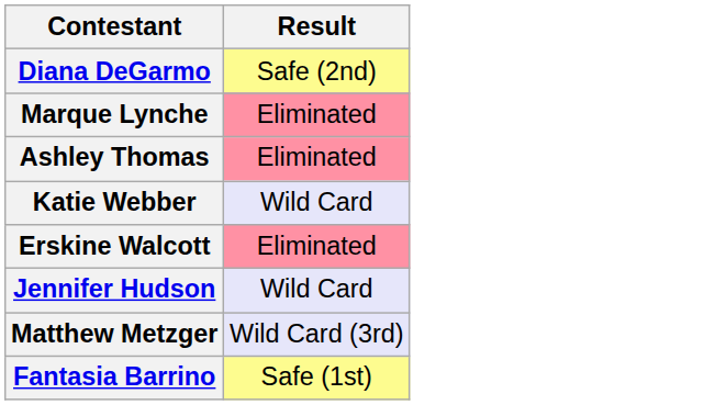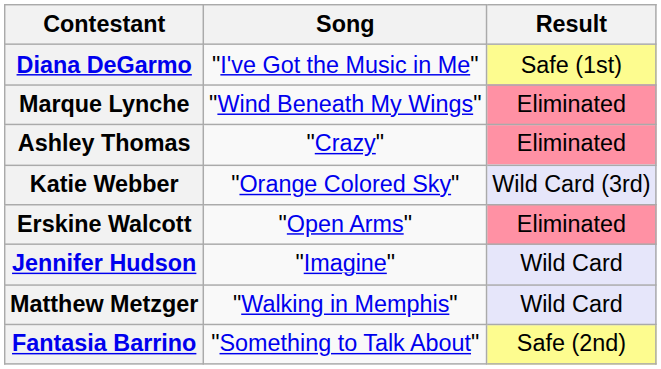 <table class="wikitable" style="text-align:center; line-height:20px;">
 <tr>
 <th scope="col">Contestant</th>
+<th scope="col">Song</th>
 <th scope="col">Result</th>
 </tr>
 <tr>
 <th scope="row"><a href='#'>Diana DeGarmo</a></th>
-<td style="background:#fdfc8f;">Safe (2nd)</td>
+<td>"<a href='#'>I've Got the Music in Me</a>"</td>
+<td style="background:#fdfc8f;">Safe (1st)</td>
 </tr>
 <tr>
 <th scope="row">Marque Lynche</th>
+<td>"<a href='#'>Wind Beneath My Wings</a>"</td>
 <td bgcolor="FF91A4">Eliminated</td>
 </tr>
 <tr>
 <th scope="row">Ashley Thomas</th>
+<td>"<a href='#'>Crazy</a>"</td>
 <td bgcolor="FF91A4">Eliminated</td>
 </tr>
 <tr>
 <th scope="row">Katie Webber</th>
-<td bgcolor="E6E6FA">Wild Card</td>
+<td>"<a href='#'>Orange Colored Sky</a>"</td>
+<td bgcolor="E6E6FA">Wild Card (3rd)</td>
 </tr>
 <tr>
 <th scope="row">Erskine Walcott</th>
+<td>"<a href='#'>Open Arms</a>"</td>
 <td bgcolor="FF91A4">Eliminated</td>
 </tr>
 <tr>
 <th scope="row"><a href='#'>Jennifer Hudson</a></th>
+<td>"<a href='#'>Imagine</a>"</td>
 <td bgcolor="E6E6FA">Wild Card</td>
 </tr>
 <tr>
 <th scope="row">Matthew Metzger</th>
-<td bgcolor="E6E6FA">Wild Card (3rd)</td>
+<td>"<a href='#'>Walking in Memphis</a>"</td>
+<td bgcolor="E6E6FA">Wild Card</td>
 </tr>
 <tr>
 <th scope="row"><a href='#'>Fantasia Barrino</a></th>
-<td style="background:#fdfc8f;">Safe (1st)</td>
+<td>"<a href='#'>Something to Talk About</a>"</td>
+<td style="background:#fdfc8f;">Safe (2nd)</td>
 </tr>
 </table>
